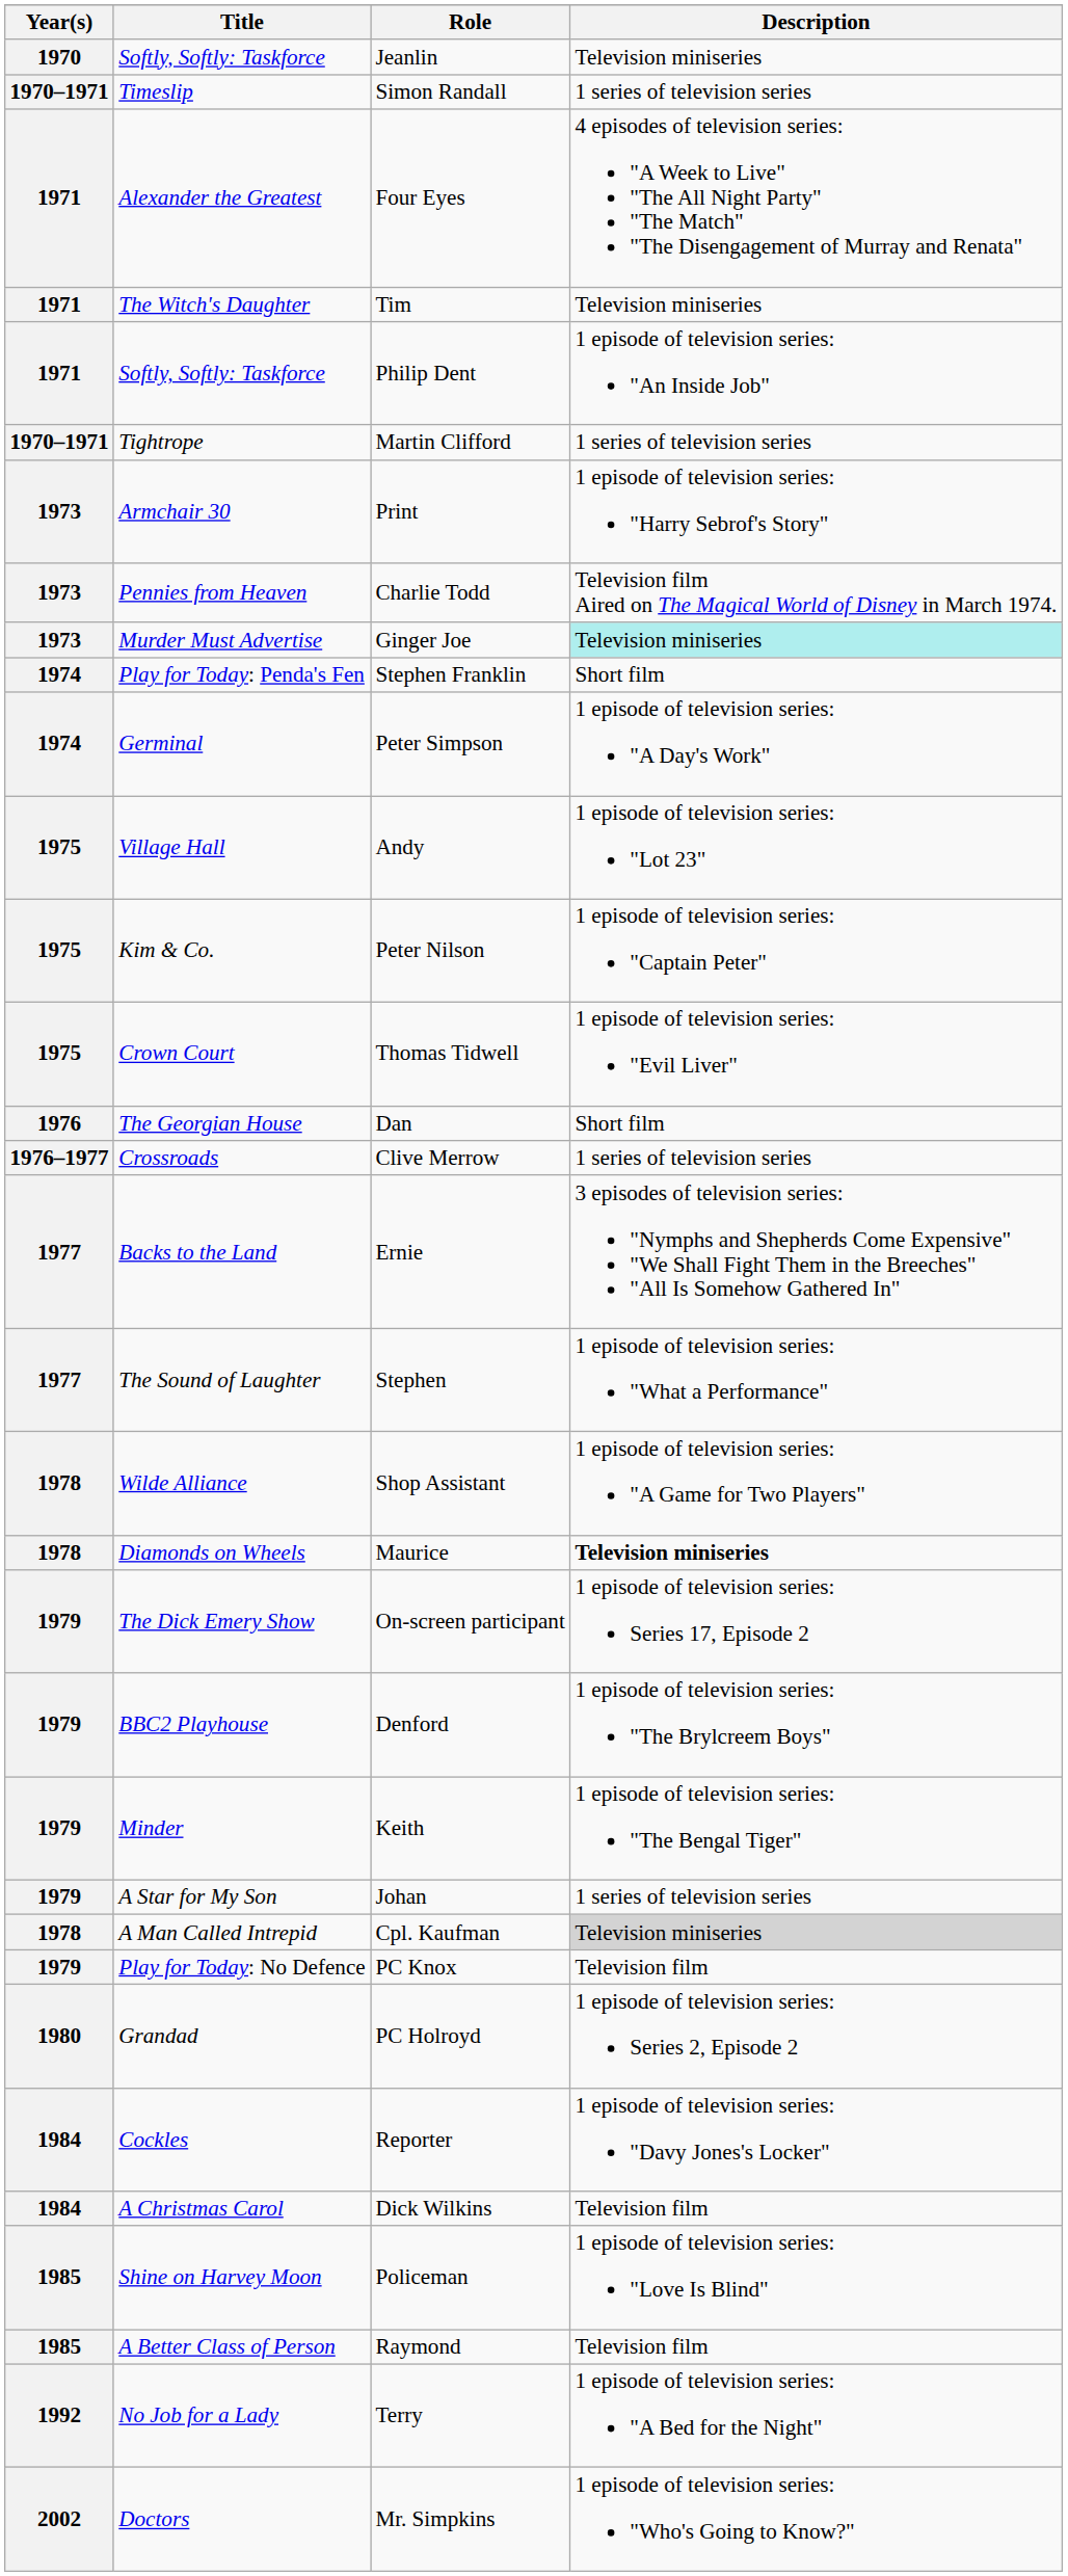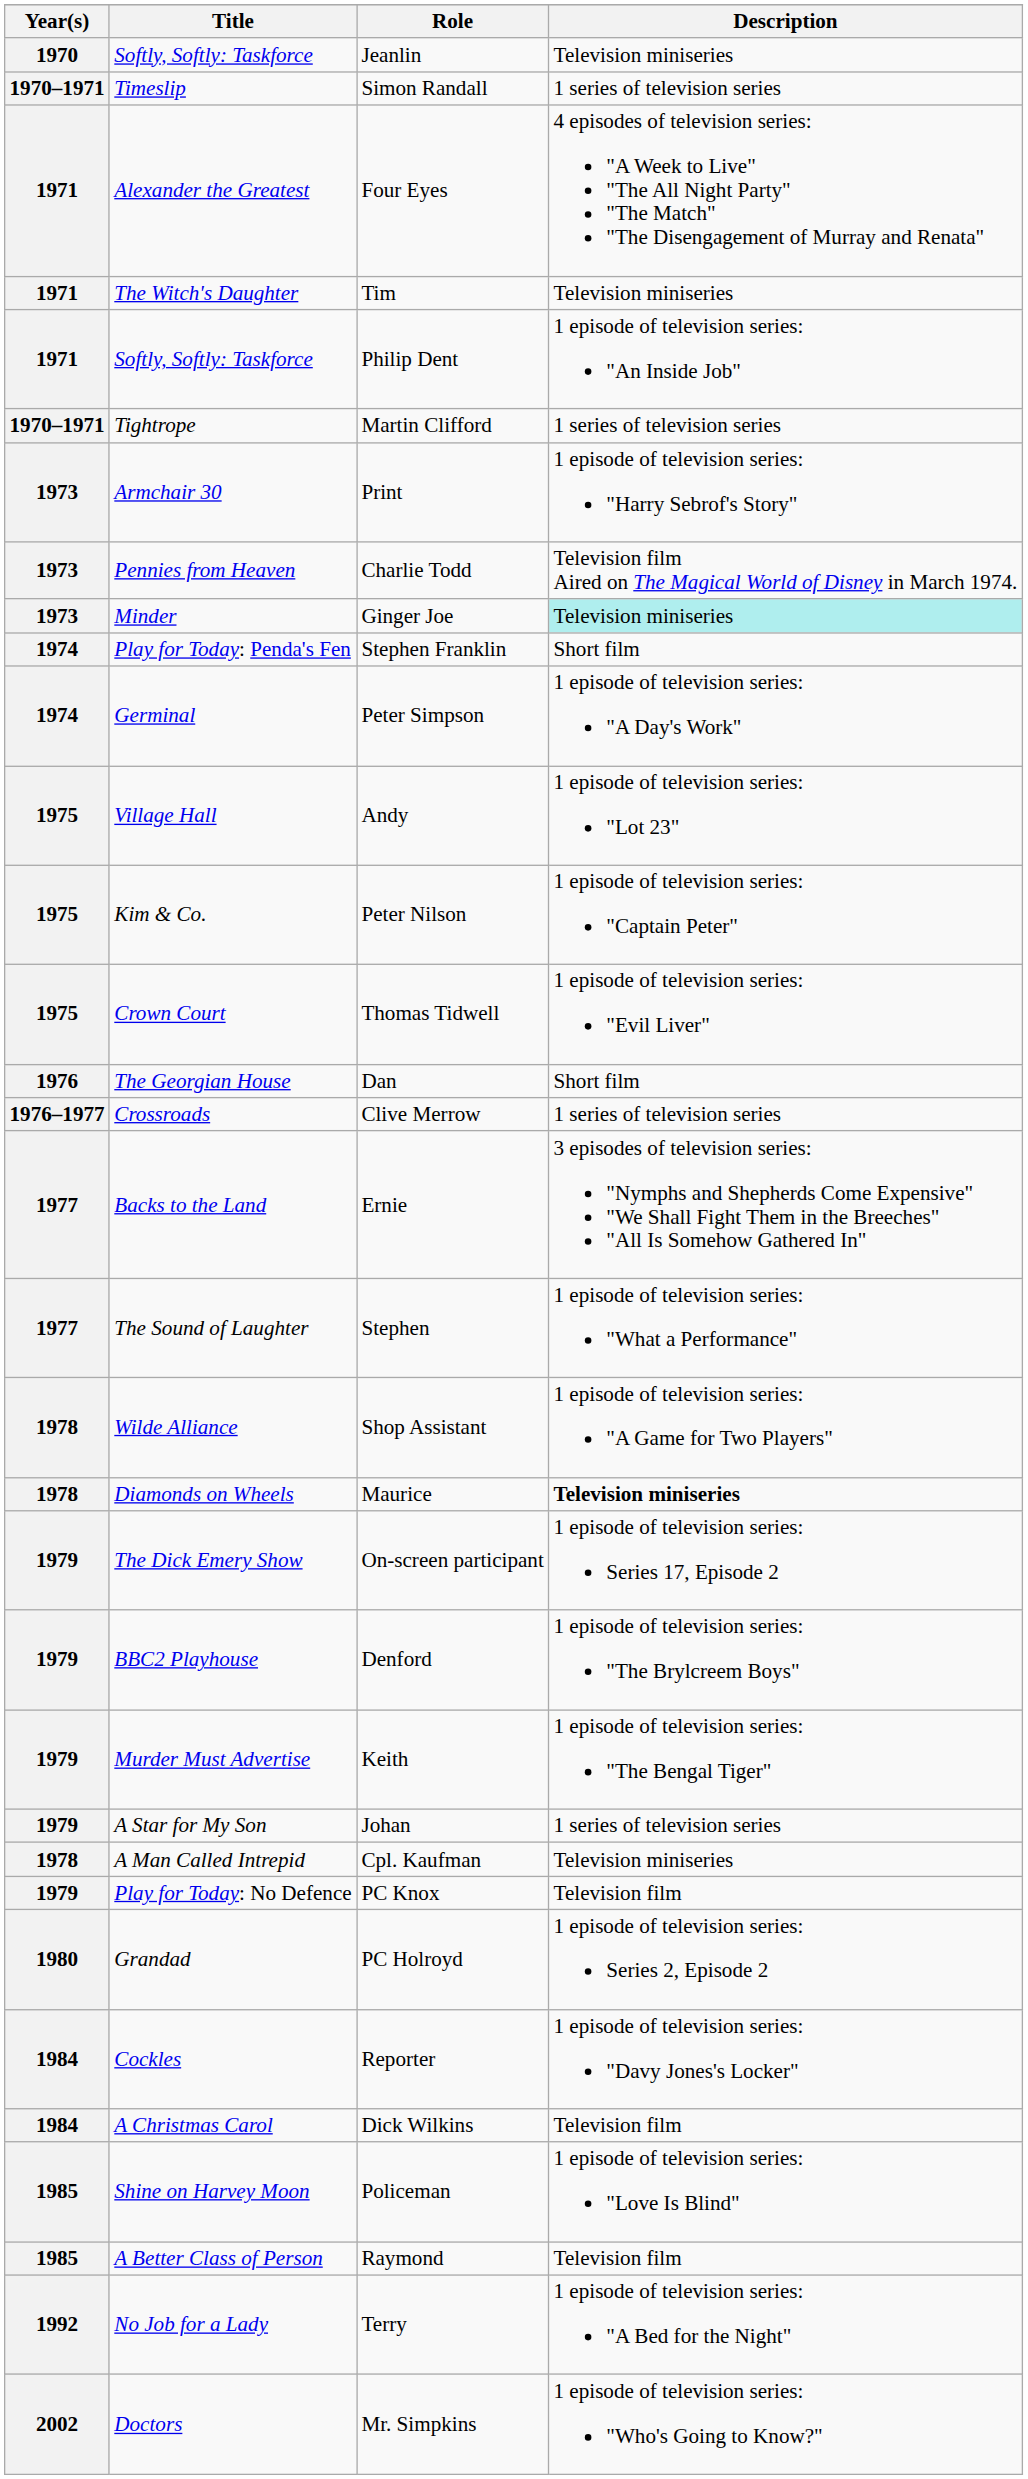 <table class="wikitable plainrowheaders sortable">
 <tr>
 </tr>
 <tr>
 <th scope=col>Year(s)</th>
 <th scope=col>Title</th>
 <th scope=col>Role</th>
 <th scope=col class=unsortable>Description</th>
 </tr>
 <tr>
 <th scope=row>1970</th>
 <td><em><a href='#'>Softly, Softly: Taskforce</a></em></td>
 <td>Jeanlin</td>
 <td>Television miniseries</td>
 </tr>
 <tr>
 <th scope=row>1970–1971</th>
 <td><em><a href='#'>Timeslip</a></em></td>
 <td>Simon Randall</td>
 <td>1 series of television series</td>
 </tr>
 <tr>
 <th scope=row>1971</th>
 <td><em><a href='#'>Alexander the Greatest</a></em></td>
 <td>Four Eyes</td>
 <td>4 episodes of television series:<br><ul><li>"A Week to Live"</li><li>"The All Night Party"</li><li>"The Match"</li><li>"The Disengagement of Murray and Renata"</li></ul></td>
 </tr>
 <tr>
 <th scope=row>1971</th>
 <td><em><a href='#'>The Witch's Daughter</a></em></td>
 <td>Tim</td>
 <td>Television miniseries</td>
 </tr>
 <tr>
 <th scope=row>1971</th>
 <td><em><a href='#'>Softly, Softly: Taskforce</a></em></td>
 <td>Philip Dent</td>
 <td>1 episode of television series:<br><ul><li>"An Inside Job"</li></ul></td>
 </tr>
 <tr>
 <th scope=row>1970–1971</th>
 <td><em>Tightrope</em></td>
 <td>Martin Clifford</td>
 <td>1 series of television series</td>
 </tr>
 <tr>
 <th scope=row>1973</th>
 <td><em><a href='#'>Armchair 30</a></em></td>
 <td>Print</td>
 <td>1 episode of television series:<br><ul><li>"Harry Sebrof's Story"</li></ul></td>
 </tr>
 <tr>
 <th scope=row>1973</th>
 <td><em><a href='#'>Pennies from Heaven</a></em></td>
 <td>Charlie Todd</td>
 <td>Television film<br>Aired on <em><a href='#'>The Magical World of Disney</a></em> in March 1974.</td>
 </tr>
 <tr>
 <th scope=row>1973</th>
-<td><em><a href='#'>Murder Must Advertise</a></em></td>
+<td><em><a href='#'>Minder</a></em></td>
 <td>Ginger Joe</td>
 <td style="background: paleturquoise;">Television miniseries</td>
 </tr>
 <tr>
 <th scope=row>1974</th>
 <td><em><a href='#'>Play for Today</a></em>: <a href='#'>Penda's Fen</a></td>
 <td>Stephen Franklin</td>
 <td>Short film</td>
 </tr>
 <tr>
 <th scope=row>1974</th>
 <td><em><a href='#'>Germinal</a></em></td>
 <td>Peter Simpson</td>
 <td>1 episode of television series:<br><ul><li>"A Day's Work"</li></ul></td>
 </tr>
 <tr>
 <th scope=row>1975</th>
 <td><em><a href='#'>Village Hall</a></em></td>
 <td>Andy</td>
 <td>1 episode of television series:<br><ul><li>"Lot 23"</li></ul></td>
 </tr>
 <tr>
 <th scope=row>1975</th>
 <td><em>Kim & Co.</em></td>
 <td>Peter Nilson</td>
 <td>1 episode of television series:<br><ul><li>"Captain Peter"</li></ul></td>
 </tr>
 <tr>
 <th scope=row>1975</th>
 <td><em><a href='#'>Crown Court</a></em></td>
 <td>Thomas Tidwell</td>
 <td>1 episode of television series:<br><ul><li>"Evil Liver"</li></ul></td>
 </tr>
 <tr>
 <th scope=row>1976</th>
 <td><em><a href='#'>The Georgian House</a></em></td>
 <td>Dan</td>
 <td>Short film</td>
 </tr>
 <tr>
 <th scope=row>1976–1977</th>
 <td><em><a href='#'>Crossroads</a></em></td>
 <td>Clive Merrow</td>
 <td>1 series of television series</td>
 </tr>
 <tr>
 <th scope=row>1977</th>
 <td><em><a href='#'>Backs to the Land</a></em></td>
 <td>Ernie</td>
 <td>3 episodes of television series:<br><ul><li>"Nymphs and Shepherds Come Expensive"</li><li>"We Shall Fight Them in the Breeches"</li><li>"All Is Somehow Gathered In"</li></ul></td>
 </tr>
 <tr>
 <th scope=row>1977</th>
 <td><em>The Sound of Laughter</em></td>
 <td>Stephen</td>
 <td>1 episode of television series:<br><ul><li>"What a Performance"</li></ul></td>
 </tr>
 <tr>
 <th scope=row>1978</th>
 <td><em><a href='#'>Wilde Alliance</a></em></td>
 <td>Shop Assistant</td>
 <td>1 episode of television series:<br><ul><li>"A Game for Two Players"</li></ul></td>
 </tr>
 <tr>
 <th scope=row>1978</th>
 <td><em><a href='#'>Diamonds on Wheels</a></em></td>
 <td>Maurice</td>
 <td><strong>Television miniseries</strong></td>
 </tr>
 <tr>
 <th scope=row>1979</th>
 <td><em><a href='#'>The Dick Emery Show</a></em></td>
 <td>On-screen participant</td>
 <td>1 episode of television series:<br><ul><li>Series 17, Episode 2</li></ul></td>
 </tr>
 <tr>
 <th scope=row>1979</th>
 <td><em><a href='#'>BBC2 Playhouse</a></em></td>
 <td>Denford</td>
 <td>1 episode of television series:<br><ul><li>"The Brylcreem Boys"</li></ul></td>
 </tr>
 <tr>
 <th scope=row>1979</th>
-<td><em><a href='#'>Minder</a></em></td>
+<td><em><a href='#'>Murder Must Advertise</a></em></td>
 <td>Keith</td>
 <td>1 episode of television series:<br><ul><li>"The Bengal Tiger"</li></ul></td>
 </tr>
 <tr>
 <th scope=row>1979</th>
 <td><em>A Star for My Son</em></td>
 <td>Johan</td>
 <td>1 series of television series</td>
 </tr>
 <tr>
 <th scope=row>1978</th>
 <td><em>A Man Called Intrepid</em></td>
 <td>Cpl. Kaufman</td>
-<td style="background: lightgrey;">Television miniseries</td>
+<td>Television miniseries</td>
 </tr>
 <tr>
 <th scope=row>1979</th>
 <td><em><a href='#'>Play for Today</a></em>: No Defence</td>
 <td>PC Knox</td>
 <td>Television film</td>
 </tr>
 <tr>
 <th scope=row>1980</th>
 <td><em>Grandad</em></td>
 <td>PC Holroyd</td>
 <td>1 episode of television series:<br><ul><li>Series 2, Episode 2</li></ul></td>
 </tr>
 <tr>
 <th scope=row>1984</th>
 <td><em><a href='#'>Cockles</a></em></td>
 <td>Reporter</td>
 <td>1 episode of television series:<br><ul><li>"Davy Jones's Locker"</li></ul></td>
 </tr>
 <tr>
 <th scope=row>1984</th>
 <td><em><a href='#'>A Christmas Carol</a></em></td>
 <td>Dick Wilkins</td>
 <td>Television film</td>
 </tr>
 <tr>
 <th scope=row>1985</th>
 <td><em><a href='#'>Shine on Harvey Moon</a></em></td>
 <td>Policeman</td>
 <td>1 episode of television series:<br><ul><li>"Love Is Blind"</li></ul></td>
 </tr>
 <tr>
 <th scope=row>1985</th>
 <td><em><a href='#'>A Better Class of Person</a></em></td>
 <td>Raymond</td>
 <td>Television film</td>
 </tr>
 <tr>
 <th scope=row>1992</th>
 <td><em><a href='#'>No Job for a Lady</a></em></td>
 <td>Terry</td>
 <td>1 episode of television series:<br><ul><li>"A Bed for the Night"</li></ul></td>
 </tr>
 <tr>
 <th scope=row>2002</th>
 <td><em><a href='#'>Doctors</a></em></td>
 <td>Mr. Simpkins</td>
 <td>1 episode of television series:<br><ul><li>"Who's Going to Know?"</li></ul></td>
 </tr>
 </table>
